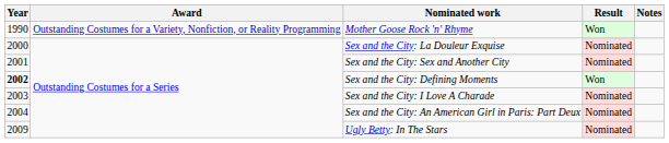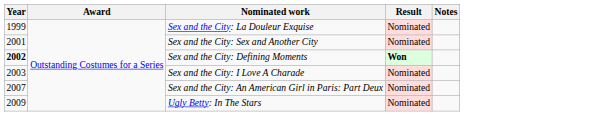 <table class="wikitable">
 <tr>
 <th>Year</th>
 <th>Award</th>
 <th>Nominated work</th>
 <th>Result</th>
 <th>Notes</th>
 </tr>
 <tr>
-<td>1990</td>
-<td><a href='#'>Outstanding Costumes for a Variety, Nonfiction, or Reality Programming</a></td>
-<td><em><a href='#'>Mother Goose Rock 'n' Rhyme</a></em></td>
-<td style="background:#dfd;">Won</td>
-<td></td>
-</tr>
-<tr>
-<td>2000</td>
+<td>1999</td>
 <td rowspan="6"><a href='#'>Outstanding Costumes for a Series</a></td>
 <td><em><a href='#'>Sex and the City</a>: La Douleur Exquise</em></td>
 <td style="background:#fdd;">Nominated</td>
 <td></td>
 </tr>
 <tr>
 <td>2001</td>
 <td><em>Sex and the City: Sex and Another City</em></td>
 <td style="background:#fdd;">Nominated</td>
 <td></td>
 </tr>
 <tr>
 <td><strong>2002</strong></td>
 <td><em>Sex and the City: Defining Moments</em></td>
-<td style="background:#dfd;">Won</td>
+<td style="background:#dfd;"><strong>Won</strong></td>
 <td></td>
 </tr>
 <tr>
 <td>2003</td>
 <td><em>Sex and the City: I Love A Charade</em></td>
 <td style="background:#fdd;">Nominated</td>
 <td></td>
 </tr>
 <tr>
-<td>2004</td>
+<td>2007</td>
 <td><em>Sex and the City: An American Girl in Paris: Part Deux</em></td>
 <td style="background:#fdd;">Nominated</td>
 <td></td>
 </tr>
 <tr>
 <td>2009</td>
 <td><em><a href='#'>Ugly Betty</a>: In The Stars</em></td>
 <td style="background:#fdd;">Nominated</td>
 <td></td>
 </tr>
 </table>
